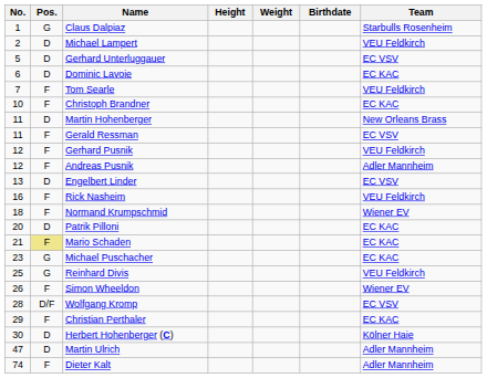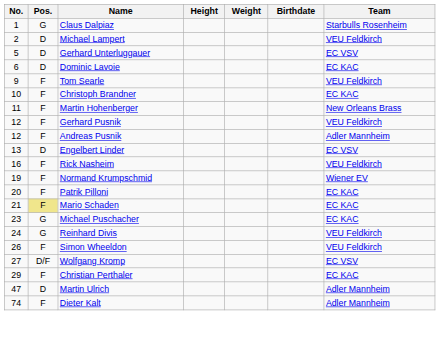 <table class="wikitable sortable" width="80%" style="font-size: 90%; text-align: center;">
 <tr>
 <th>No.</th>
 <th>Pos.</th>
 <th>Name</th>
 <th>Height</th>
 <th>Weight</th>
 <th>Birthdate</th>
 <th>Team</th>
 </tr>
 <tr>
 <td>1</td>
 <td>G</td>
 <td style="text-align:left;"><a href='#'>Claus Dalpiaz</a></td>
 <td></td>
 <td></td>
 <td style="text-align:right;"></td>
 <td style="text-align:left;"> <a href='#'>Starbulls Rosenheim</a></td>
 </tr>
 <tr>
 <td>2</td>
 <td>D</td>
 <td style="text-align:left;"><a href='#'>Michael Lampert</a></td>
 <td></td>
 <td></td>
 <td style="text-align:right;"></td>
 <td style="text-align:left;"> <a href='#'>VEU Feldkirch</a></td>
 </tr>
 <tr>
 <td>5</td>
 <td>D</td>
 <td style="text-align:left;"><a href='#'>Gerhard Unterluggauer</a></td>
 <td></td>
 <td></td>
 <td style="text-align:right;"></td>
 <td style="text-align:left;"> <a href='#'>EC VSV</a></td>
 </tr>
 <tr>
 <td>6</td>
 <td>D</td>
 <td style="text-align:left;"><a href='#'>Dominic Lavoie</a></td>
 <td></td>
 <td></td>
 <td style="text-align:right;"></td>
 <td style="text-align:left;"> <a href='#'>EC KAC</a></td>
 </tr>
 <tr>
-<td>7</td>
+<td>9</td>
 <td>F</td>
 <td style="text-align:left;"><a href='#'>Tom Searle</a></td>
 <td></td>
 <td></td>
 <td style="text-align:right;"></td>
 <td style="text-align:left;"> <a href='#'>VEU Feldkirch</a></td>
 </tr>
 <tr>
 <td>10</td>
 <td>F</td>
 <td style="text-align:left;"><a href='#'>Christoph Brandner</a></td>
 <td></td>
 <td></td>
 <td style="text-align:right;"></td>
 <td style="text-align:left;"> <a href='#'>EC KAC</a></td>
 </tr>
 <tr>
 <td>11</td>
-<td>D</td>
+<td>F</td>
 <td style="text-align:left;"><a href='#'>Martin Hohenberger</a></td>
 <td></td>
 <td></td>
 <td style="text-align:right;"></td>
 <td style="text-align:left;"> <a href='#'>New Orleans Brass</a></td>
-</tr>
-<tr>
-<td>11</td>
-<td>F</td>
-<td style="text-align:left;"><a href='#'>Gerald Ressman</a></td>
-<td></td>
-<td></td>
-<td style="text-align:right;"></td>
-<td style="text-align:left;"> <a href='#'>EC VSV</a></td>
 </tr>
 <tr>
 <td>12</td>
 <td>F</td>
 <td style="text-align:left;"><a href='#'>Gerhard Pusnik</a></td>
 <td></td>
 <td></td>
 <td style="text-align:right;"></td>
 <td style="text-align:left;"> <a href='#'>VEU Feldkirch</a></td>
 </tr>
 <tr>
 <td>12</td>
 <td>F</td>
 <td style="text-align:left;"><a href='#'>Andreas Pusnik</a></td>
 <td></td>
 <td></td>
 <td style="text-align:right;"></td>
 <td style="text-align:left;"> <a href='#'>Adler Mannheim</a></td>
 </tr>
 <tr>
 <td>13</td>
 <td>D</td>
 <td style="text-align:left;"><a href='#'>Engelbert Linder</a></td>
 <td></td>
 <td></td>
 <td style="text-align:right;"></td>
 <td style="text-align:left;"> <a href='#'>EC VSV</a></td>
 </tr>
 <tr>
 <td>16</td>
 <td>F</td>
 <td style="text-align:left;"><a href='#'>Rick Nasheim</a></td>
 <td></td>
 <td></td>
 <td style="text-align:right;"></td>
 <td style="text-align:left;"> <a href='#'>VEU Feldkirch</a></td>
 </tr>
 <tr>
-<td>18</td>
+<td>19</td>
 <td>F</td>
 <td style="text-align:left;"><a href='#'>Normand Krumpschmid</a></td>
 <td></td>
 <td></td>
 <td style="text-align:right;"></td>
 <td style="text-align:left;"> <a href='#'>Wiener EV</a></td>
 </tr>
 <tr>
 <td>20</td>
-<td>D</td>
+<td>F</td>
 <td style="text-align:left;"><a href='#'>Patrik Pilloni</a></td>
 <td></td>
 <td></td>
 <td style="text-align:right;"></td>
 <td style="text-align:left;"> <a href='#'>EC KAC</a></td>
 </tr>
 <tr>
 <td>21</td>
 <td style="background: khaki;">F</td>
 <td style="text-align:left;"><a href='#'>Mario Schaden</a></td>
 <td></td>
 <td></td>
 <td style="text-align:right;"></td>
 <td style="text-align:left;"> <a href='#'>EC KAC</a></td>
 </tr>
 <tr>
 <td>23</td>
 <td>G</td>
 <td style="text-align:left;"><a href='#'>Michael Puschacher</a></td>
 <td></td>
 <td></td>
 <td style="text-align:right;"></td>
 <td style="text-align:left;"> <a href='#'>EC KAC</a></td>
 </tr>
 <tr>
-<td>25</td>
+<td>24</td>
 <td>G</td>
 <td style="text-align:left;"><a href='#'>Reinhard Divis</a></td>
 <td></td>
 <td></td>
 <td style="text-align:right;"></td>
 <td style="text-align:left;"> <a href='#'>VEU Feldkirch</a></td>
 </tr>
 <tr>
 <td>26</td>
 <td>F</td>
 <td style="text-align:left;"><a href='#'>Simon Wheeldon</a></td>
 <td></td>
 <td></td>
 <td style="text-align:right;"></td>
-<td style="text-align:left;"> <a href='#'>Wiener EV</a></td>
+<td style="text-align:left;"> <a href='#'>VEU Feldkirch</a></td>
 </tr>
 <tr>
-<td>28</td>
+<td>27</td>
 <td>D/F</td>
 <td style="text-align:left;"><a href='#'>Wolfgang Kromp</a></td>
 <td></td>
 <td></td>
 <td style="text-align:right;"></td>
 <td style="text-align:left;"> <a href='#'>EC VSV</a></td>
 </tr>
 <tr>
 <td>29</td>
 <td>F</td>
 <td style="text-align:left;"><a href='#'>Christian Perthaler</a></td>
 <td></td>
 <td></td>
 <td style="text-align:right;"></td>
 <td style="text-align:left;"> <a href='#'>EC KAC</a></td>
-</tr>
-<tr>
-<td>30</td>
-<td>D</td>
-<td style="text-align:left;"><a href='#'>Herbert Hohenberger</a> (<strong><a href='#'>C</a></strong>)</td>
-<td></td>
-<td></td>
-<td style="text-align:right;"></td>
-<td style="text-align:left;"> <a href='#'>Kölner Haie</a></td>
 </tr>
 <tr>
 <td>47</td>
 <td>D</td>
 <td style="text-align:left;"><a href='#'>Martin Ulrich</a></td>
 <td></td>
 <td></td>
 <td style="text-align:right;"></td>
 <td style="text-align:left;"> <a href='#'>Adler Mannheim</a></td>
 </tr>
 <tr>
 <td>74</td>
 <td>F</td>
 <td style="text-align:left;"><a href='#'>Dieter Kalt</a></td>
 <td></td>
 <td></td>
 <td style="text-align:right;"></td>
 <td style="text-align:left;"> <a href='#'>Adler Mannheim</a></td>
 </tr>
 </table>
